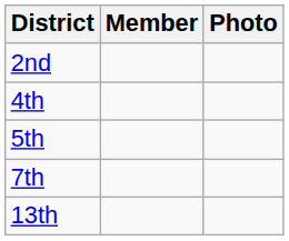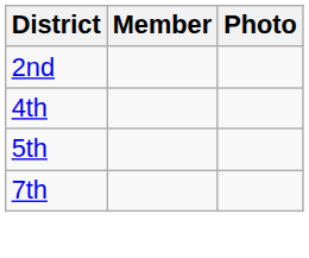 <table class="wikitable sortable">
 <tr>
 <th>District</th>
 <th>Member</th>
 <th>Photo</th>
 </tr>
 <tr>
 <td><a href='#'>2nd</a></td>
 <td></td>
 <td></td>
 </tr>
 <tr>
 <td><a href='#'>4th</a></td>
 <td></td>
 <td></td>
 </tr>
 <tr>
 <td><a href='#'>5th</a></td>
 <td></td>
 <td></td>
 </tr>
 <tr>
 <td><a href='#'>7th</a></td>
 <td></td>
 <td></td>
 </tr>
-<tr>
-<td><a href='#'>13th</a></td>
-<td></td>
-<td></td>
-</tr>
 </table>
